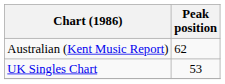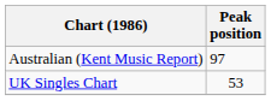 <table class="wikitable">
 <tr>
 <th>Chart (1986)</th>
 <th>Peak<br>position</th>
 </tr>
 <tr>
 <td>Australian (<a href='#'>Kent Music Report</a>)</td>
-<td>62</td>
+<td>97</td>
 </tr>
 <tr>
 <td><a href='#'>UK Singles Chart</a></td>
 <td align="center">53</td>
 </tr>
 <tr>
 </tr>
 </table>
